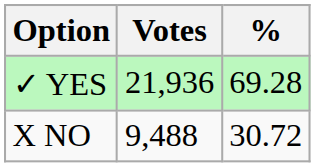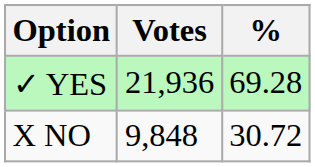 <table class="wikitable">
 <tr>
 <th>Option</th>
 <th>Votes</th>
 <th>%</th>
 </tr>
 <tr>
 <td style=background:#bbf8be>✓ YES</td>
 <td style=background:#bbf8be>21,936</td>
 <td style=background:#bbf8be>69.28</td>
 </tr>
 <tr>
 <td>X NO</td>
-<td>9,488</td>
+<td>9,848</td>
 <td>30.72</td>
 </tr>
 </table>
